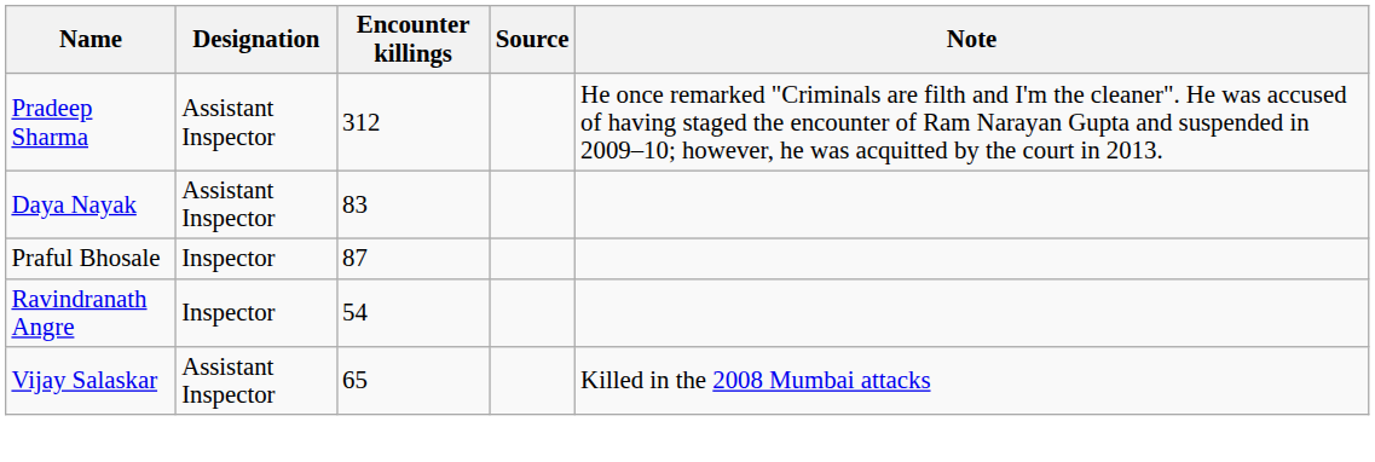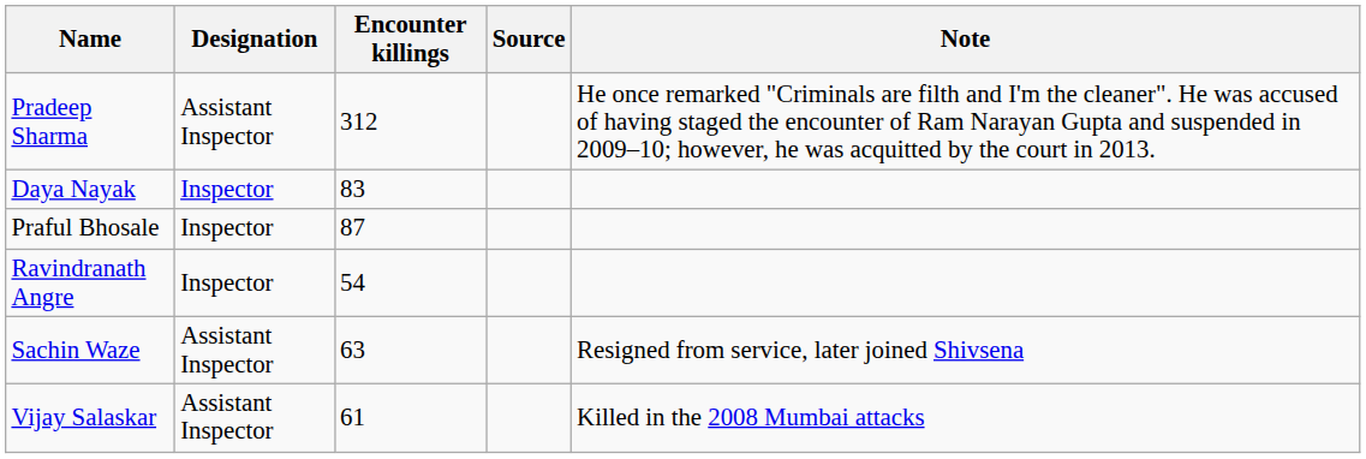 <table class="wikitable sortable">
 <tr>
 <th>Name</th>
 <th>Designation</th>
 <th>Encounter killings</th>
 <th>Source</th>
 <th>Note</th>
 </tr>
 <tr>
 <td><a href='#'>Pradeep Sharma</a></td>
 <td>Assistant Inspector</td>
 <td>312</td>
 <td></td>
 <td>He once remarked "Criminals are filth and I'm the cleaner". He was accused of having staged the encounter of Ram Narayan Gupta and suspended in 2009–10; however, he was acquitted by the court in 2013.</td>
 </tr>
 <tr>
 <td><a href='#'>Daya Nayak</a></td>
-<td>Assistant Inspector</td>
+<td><a href='#'>Inspector</a></td>
 <td>83</td>
 <td></td>
 <td></td>
 </tr>
 <tr>
 <td>Praful Bhosale</td>
 <td>Inspector</td>
 <td>87</td>
 <td></td>
 <td></td>
 </tr>
 <tr>
 <td><a href='#'>Ravindranath Angre</a></td>
 <td>Inspector</td>
 <td>54</td>
 <td></td>
 <td></td>
 </tr>
 <tr>
+<td><a href='#'>Sachin Waze</a></td>
+<td>Assistant Inspector</td>
+<td>63</td>
+<td></td>
+<td>Resigned from service, later joined <a href='#'>Shivsena</a></td>
+</tr>
+<tr>
 <td><a href='#'>Vijay Salaskar</a></td>
 <td>Assistant Inspector</td>
-<td>65</td>
+<td>61</td>
 <td></td>
 <td>Killed in the <a href='#'>2008 Mumbai attacks</a></td>
 </tr>
 </table>
